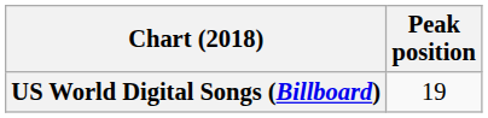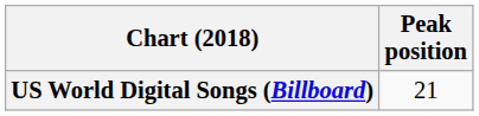 <table class="wikitable sortable plainrowheaders" style="text-align:center;">
 <tr>
 <th>Chart (2018)</th>
 <th>Peak<br>position</th>
 </tr>
 <tr>
 <th scope="row">US World Digital Songs (<em><a href='#'>Billboard</a></em>)</th>
-<td>19</td>
+<td>21</td>
 </tr>
 </table>
